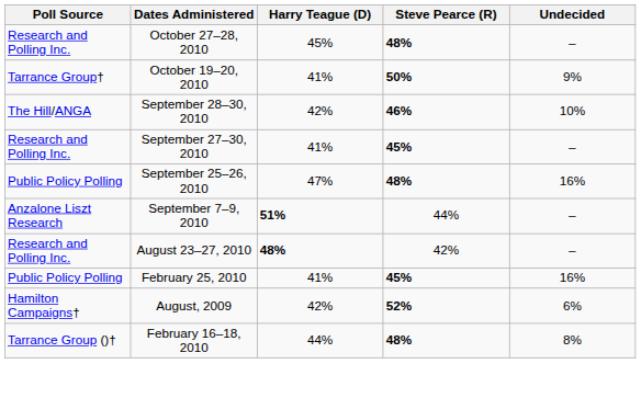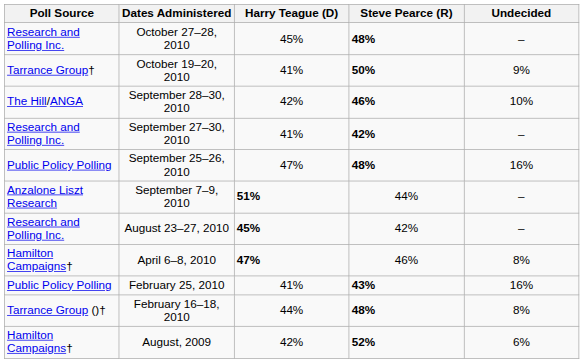 <table class="wikitable">
 <tr valign=bottom>
 <th width='150'>Poll Source</th>
 <th width='150'>Dates Administered</th>
 <th width='150'>Harry Teague (D)</th>
 <th width='150'>Steve Pearce (R)</th>
 <th width='150'>Undecided</th>
 </tr>
 <tr>
 <td><a href='#'>Research and Polling Inc.</a></td>
 <td align=center>October 27–28, 2010</td>
 <td align=center>45%</td>
 <td><strong>48%</strong></td>
 <td align=center>–</td>
 </tr>
 <tr>
 <td><a href='#'>Tarrance Group</a>†</td>
 <td align=center>October 19–20, 2010</td>
 <td align=center>41%</td>
 <td><strong>50%</strong></td>
 <td align=center>9%</td>
 </tr>
 <tr>
 <td><a href='#'>The Hill</a>/<a href='#'>ANGA</a></td>
 <td align=center>September 28–30, 2010</td>
 <td align=center>42%</td>
 <td><strong>46%</strong></td>
 <td align=center>10%</td>
 </tr>
 <tr>
 <td><a href='#'>Research and Polling Inc.</a></td>
 <td align=center>September 27–30, 2010</td>
 <td align=center>41%</td>
-<td><strong>45%</strong></td>
+<td><strong>42%</strong></td>
 <td align=center>–</td>
 </tr>
 <tr>
 <td><a href='#'>Public Policy Polling</a></td>
 <td align=center>September 25–26, 2010</td>
 <td align=center>47%</td>
 <td><strong>48%</strong></td>
 <td align=center>16%</td>
 </tr>
 <tr>
 <td><a href='#'>Anzalone Liszt Research</a></td>
 <td align=center>September 7–9, 2010</td>
 <td><strong>51%</strong></td>
 <td align=center>44%</td>
 <td align=center>–</td>
 </tr>
 <tr>
 <td><a href='#'>Research and Polling Inc.</a></td>
 <td align=center>August 23–27, 2010</td>
-<td><strong>48%</strong></td>
+<td><strong>45%</strong></td>
 <td align=center>42%</td>
 <td align=center>–</td>
+</tr>
+<tr>
+<td><a href='#'>Hamilton Campaigns</a>†</td>
+<td align=center>April 6–8, 2010</td>
+<td><strong>47%</strong></td>
+<td align=center>46%</td>
+<td align=center>8%</td>
 </tr>
 <tr>
 <td><a href='#'>Public Policy Polling</a></td>
 <td align=center>February 25, 2010</td>
 <td align=center>41%</td>
-<td><strong>45%</strong></td>
+<td><strong>43%</strong></td>
 <td align=center>16%</td>
+</tr>
+<tr>
+<td><a href='#'>Tarrance Group</a> ()†</td>
+<td align=center>February 16–18, 2010</td>
+<td align=center>44%</td>
+<td><strong>48%</strong></td>
+<td align=center>8%</td>
 </tr>
 <tr>
 <td><a href='#'>Hamilton Campaigns</a>†</td>
 <td align=center>August, 2009</td>
 <td align=center>42%</td>
 <td><strong>52%</strong></td>
 <td align=center>6%</td>
 </tr>
-<tr>
-<td><a href='#'>Tarrance Group</a> ()†</td>
-<td align=center>February 16–18, 2010</td>
-<td align=center>44%</td>
-<td><strong>48%</strong></td>
-<td align=center>8%</td>
-</tr>
 </table>
